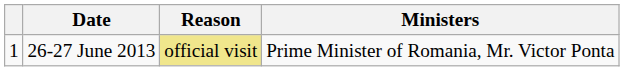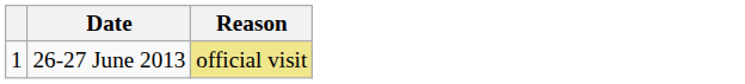 <table class="wikitable">
 <tr>
 <th></th>
 <th>Date</th>
 <th>Reason</th>
-<th>Ministers</th>
 </tr>
 <tr>
 <td>1</td>
 <td>26-27 June 2013</td>
 <td style="background: khaki;">official visit</td>
-<td>Prime Minister of Romania, Mr. Victor Ponta</td>
 </tr>
 </table>
